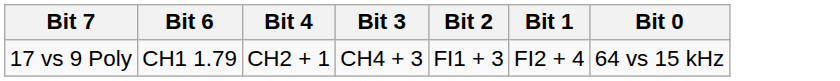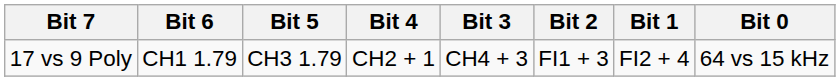 <table class="wikitable">
 <tr>
 <th>Bit 7</th>
 <th>Bit 6</th>
+<th>Bit 5</th>
 <th>Bit 4</th>
 <th>Bit 3</th>
 <th>Bit 2</th>
 <th>Bit 1</th>
 <th>Bit 0</th>
 </tr>
 <tr>
 <td>17 vs 9 Poly</td>
 <td>CH1 1.79</td>
+<td>CH3 1.79</td>
 <td>CH2 + 1</td>
 <td>CH4 + 3</td>
 <td>FI1 + 3</td>
 <td>FI2 + 4</td>
 <td>64 vs 15 kHz</td>
 </tr>
 </table>
